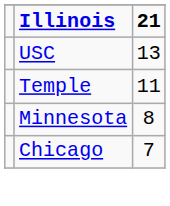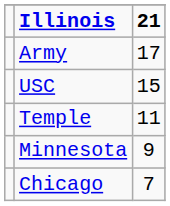 <table class="wikitable sortable" style="text-align:center">
 <tr>
 </tr>
 <tr>
 <td></td>
 <td align=left><strong><a href='#'>Illinois</a></strong></td>
 <td><strong>21</strong></td>
 </tr>
 <tr>
 <td></td>
+<td align=left><a href='#'>Army</a></td>
+<td>17</td>
+</tr>
+<tr>
+<td></td>
 <td align=left><a href='#'>USC</a></td>
-<td>13</td>
+<td>15</td>
 </tr>
 <tr>
 <td></td>
 <td align=left><a href='#'>Temple</a></td>
 <td>11</td>
 </tr>
 <tr>
 <td></td>
 <td align=left><a href='#'>Minnesota</a></td>
-<td>8</td>
+<td>9</td>
 </tr>
 <tr>
 <td></td>
 <td align=left><a href='#'>Chicago</a></td>
 <td>7</td>
 </tr>
 </table>
